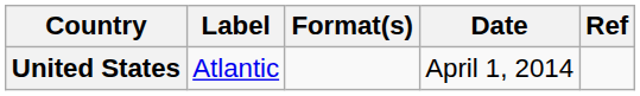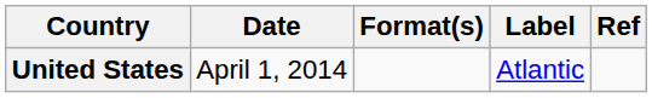 <table class="wikitable plainrowheaders">
 <tr>
 <th scope="col">Country</th>
+<th scope="col">Date</th>
+<th scope="col">Format(s)</th>
 <th scope="col">Label</th>
-<th scope="col">Format(s)</th>
-<th scope="col">Date</th>
 <th scope="col">Ref</th>
 </tr>
 <tr>
 <th scope="row">United States</th>
+<td>April 1, 2014</td>
+<td></td>
 <td><a href='#'>Atlantic</a></td>
-<td></td>
-<td>April 1, 2014</td>
 <td></td>
 </tr>
 </table>
